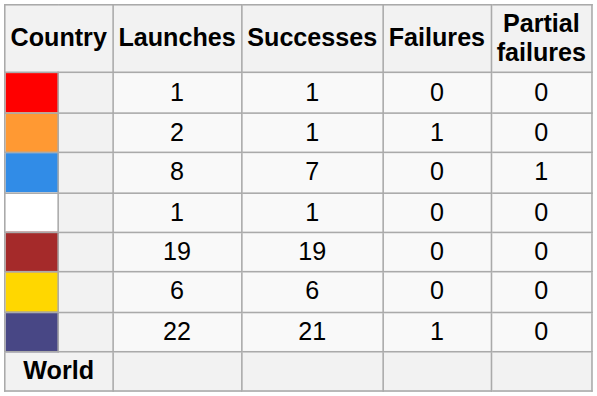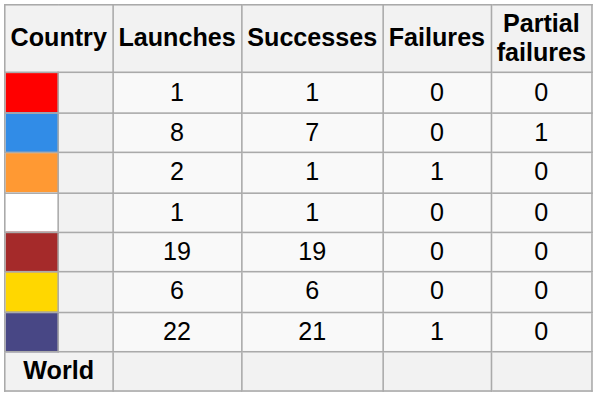 <table class="wikitable sortable" style="text-align:center;">
 <tr>
 <th colspan=2>Country</th>
 <th>Launches</th>
 <th>Successes</th>
 <th>Failures</th>
 <th>Partial <br> failures</th>
 </tr>
 <tr>
 <th scope=row style="background:#ff0000;"></th>
 <th style="text-align:left;"></th>
 <td>1</td>
 <td>1</td>
 <td>0</td>
 <td>0</td>
 </tr>
 <tr>
+<th scope=row style="background:#318ce7;"></th>
+<th style="text-align:left;"></th>
+<td>8</td>
+<td>7</td>
+<td>0</td>
+<td>1</td>
+</tr>
+<tr>
 <th scope=row style="background:#ff9933;"></th>
 <th style="text-align:left;"></th>
 <td>2</td>
 <td>1</td>
 <td>1</td>
 <td>0</td>
-</tr>
-<tr>
-<th scope=row style="background:#318ce7;"></th>
-<th style="text-align:left;"></th>
-<td>8</td>
-<td>7</td>
-<td>0</td>
-<td>1</td>
 </tr>
 <tr>
 <th scope=row style="background:#ffffff;"></th>
 <th style="text-align:left;"></th>
 <td>1</td>
 <td>1</td>
 <td>0</td>
 <td>0</td>
 </tr>
 <tr>
 <th scope=row style="background:#a52a2a;"></th>
 <th style="text-align:left;"></th>
 <td>19</td>
 <td>19</td>
 <td>0</td>
 <td>0</td>
 </tr>
 <tr>
 <th scope=row style="background:#ffd700;"></th>
 <th style="text-align:left;"></th>
 <td>6</td>
 <td>6</td>
 <td>0</td>
 <td>0</td>
 </tr>
 <tr>
 <th scope=row style="background:#484785;"></th>
 <th style="text-align:left;"></th>
 <td>22</td>
 <td>21</td>
 <td>1</td>
 <td>0</td>
 </tr>
 <tr class="sortbottom">
 <th colspan="2">World</th>
 <th></th>
 <th></th>
 <th></th>
 <th></th>
 </tr>
 </table>
